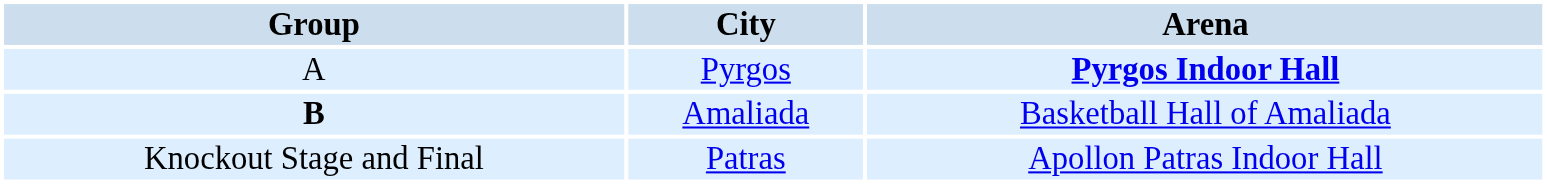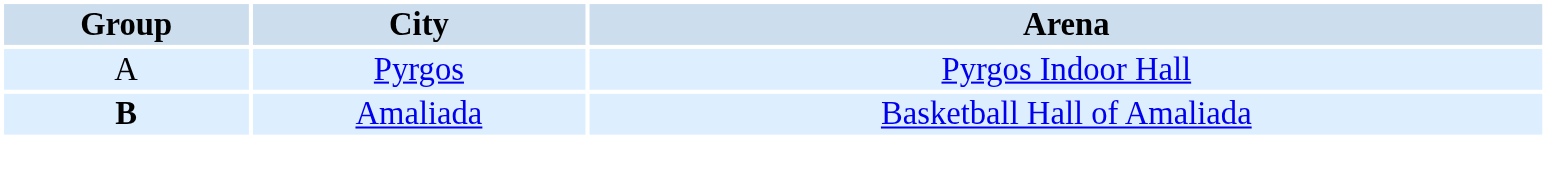 <table width=60%>
 <tr align=center>
 <th bgcolor=#CCDDEE>Group</th>
 <th bgcolor=#CCDDEE>City</th>
 <th bgcolor=#CCDDEE>Arena</th>
 </tr>
 <tr bgcolor=#DDEEFF align=center>
 <td>A</td>
 <td><a href='#'>Pyrgos</a></td>
-<td><strong><a href='#'>Pyrgos Indoor Hall</a></strong></td>
+<td><a href='#'>Pyrgos Indoor Hall</a></td>
 </tr>
 <tr bgcolor=#DDEEFF align=center>
 <td><strong>B</strong></td>
 <td><a href='#'>Amaliada</a></td>
 <td><a href='#'>Basketball Hall of Amaliada</a></td>
 </tr>
-<tr bgcolor=#DDEEFF align=center>
-<td>Knockout Stage and Final</td>
-<td><a href='#'>Patras</a></td>
-<td><a href='#'>Apollon Patras Indoor Hall</a></td>
-</tr>
 </table>
